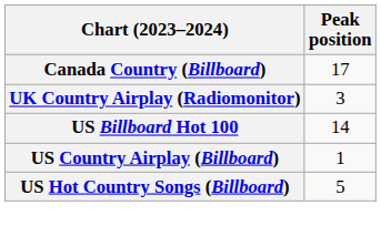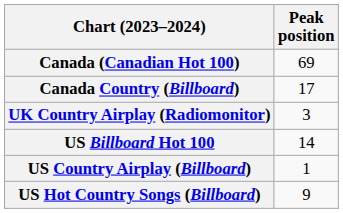 <table class="wikitable sortable plainrowheaders" style="text-align:center">
 <tr>
 <th scope="col">Chart (2023–2024)</th>
 <th scope="col">Peak<br>position</th>
+</tr>
+<tr>
+<th scope="row">Canada (<a href='#'>Canadian Hot 100</a>)</th>
+<td>69</td>
 </tr>
 <tr>
 <th scope="row">Canada <a href='#'>Country</a> (<em><a href='#'>Billboard</a></em>)</th>
 <td>17</td>
 </tr>
 <tr>
 <th scope="row"><a href='#'>UK Country Airplay</a> (<a href='#'>Radiomonitor</a>)</th>
 <td align=center>3</td>
 </tr>
 <tr>
 <th scope="row">US <a href='#'><em>Billboard</em> Hot 100</a></th>
 <td>14</td>
 </tr>
 <tr>
 <th scope="row">US <a href='#'>Country Airplay</a> (<em><a href='#'>Billboard</a></em>)</th>
 <td>1</td>
 </tr>
 <tr>
 <th scope="row">US <a href='#'>Hot Country Songs</a> (<em><a href='#'>Billboard</a></em>)</th>
-<td>5</td>
+<td>9</td>
 </tr>
 </table>
